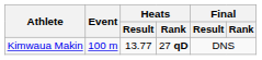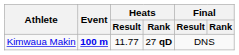 <table class="wikitable" style="font-size:90%">
 <tr>
 <th rowspan=2>Athlete</th>
 <th rowspan=2>Event</th>
 <th colspan=2>Heats</th>
 <th colspan=2>Final</th>
 </tr>
 <tr style="font-size:95%">
 <th>Result</th>
 <th>Rank</th>
 <th>Result</th>
 <th>Rank</th>
 </tr>
 <tr align=center>
 <td align=left><a href='#'>Kimwaua Makin</a></td>
-<td align=left><a href='#'>100 m</a></td>
-<td>13.77</td>
+<td align=left><strong><a href='#'>100 m</a></strong></td>
+<td>11.77</td>
 <td>27 <strong>qD</strong></td>
 <td colspan=2>DNS</td>
 </tr>
 </table>
